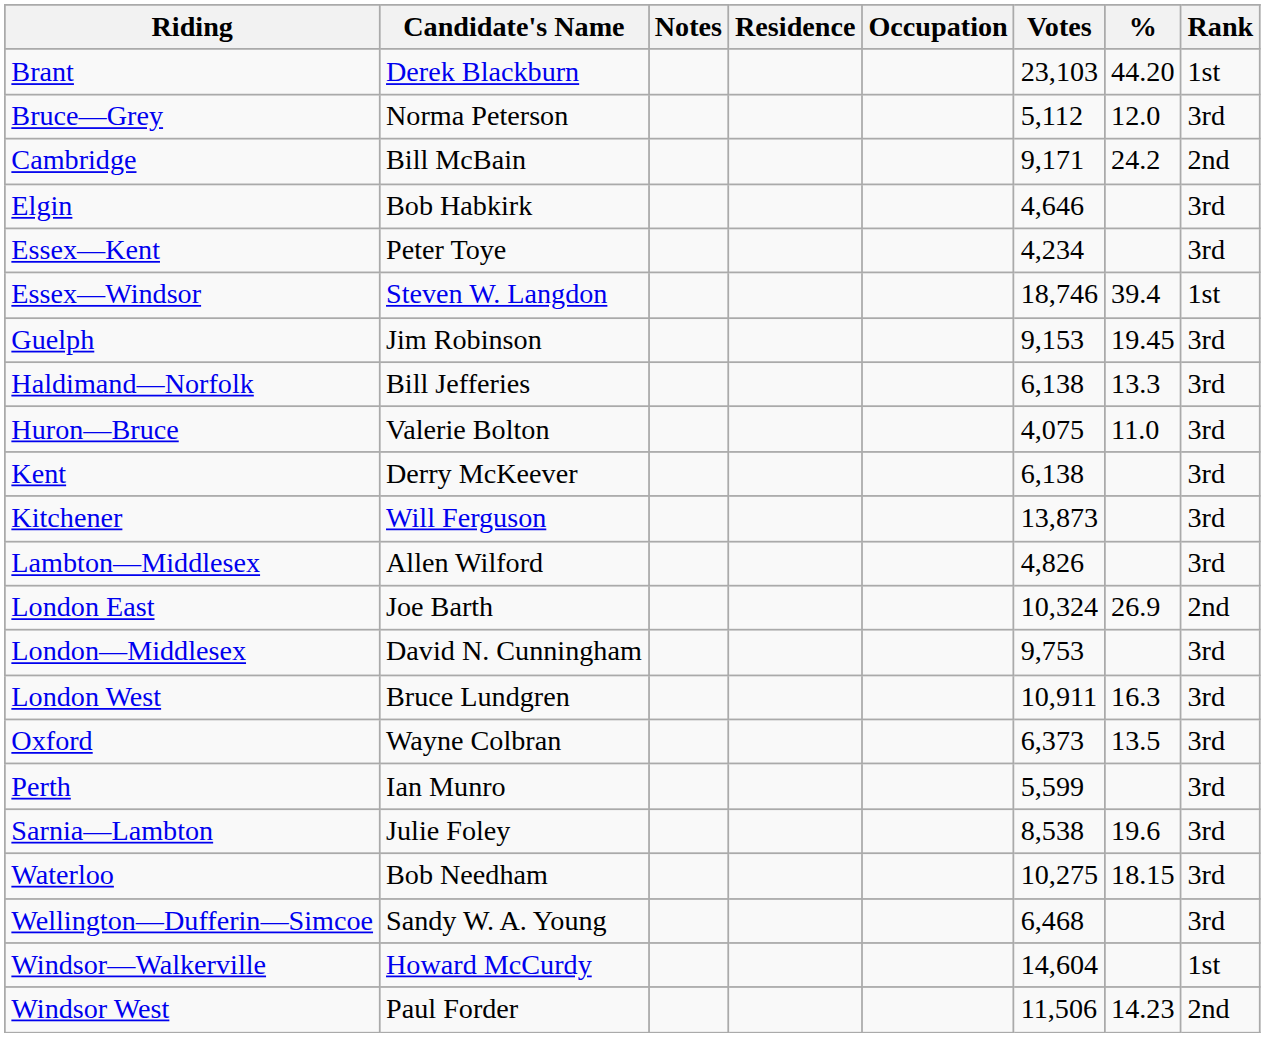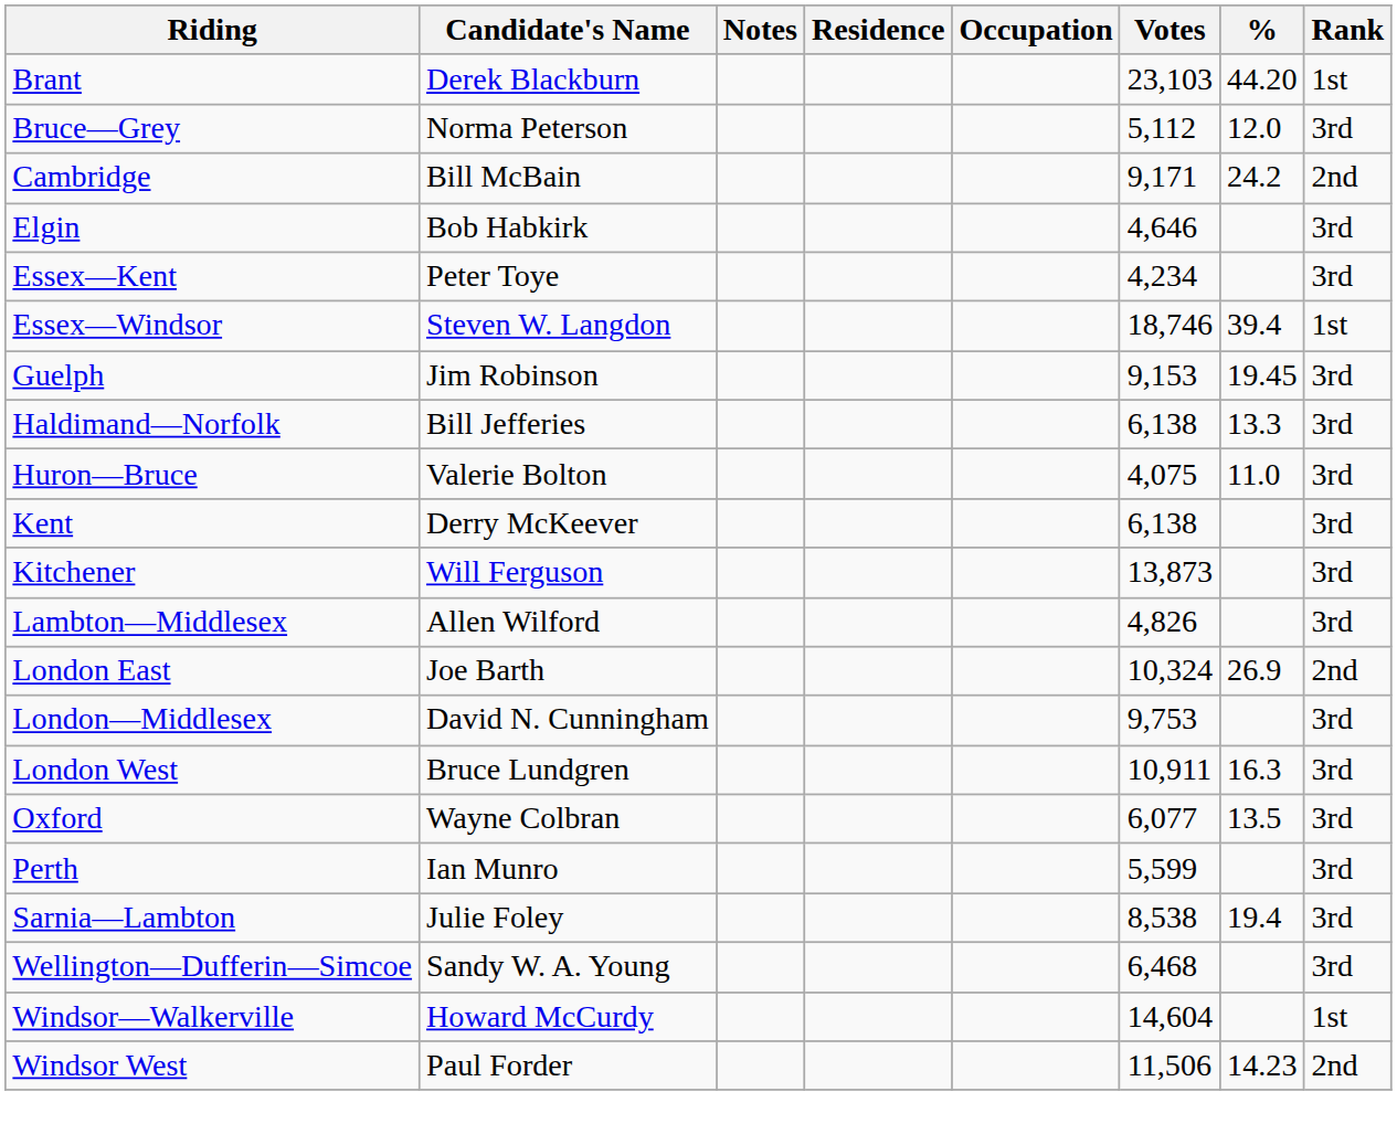 <table class="wikitable sortable">
 <tr>
 <th>Riding<br></th>
 <th>Candidate's Name</th>
 <th>Notes</th>
 <th>Residence</th>
 <th>Occupation</th>
 <th>Votes</th>
 <th>%</th>
 <th>Rank</th>
 </tr>
 <tr>
 <td><a href='#'>Brant</a></td>
 <td><a href='#'>Derek Blackburn</a></td>
 <td></td>
 <td></td>
 <td></td>
 <td>23,103</td>
 <td>44.20</td>
 <td>1st</td>
 </tr>
 <tr>
 <td><a href='#'>Bruce—Grey</a></td>
 <td>Norma Peterson</td>
 <td></td>
 <td></td>
 <td></td>
 <td>5,112</td>
 <td>12.0</td>
 <td>3rd</td>
 </tr>
 <tr>
 <td><a href='#'>Cambridge</a></td>
 <td>Bill McBain</td>
 <td></td>
 <td></td>
 <td></td>
 <td>9,171</td>
 <td>24.2</td>
 <td>2nd</td>
 </tr>
 <tr>
 <td><a href='#'>Elgin</a></td>
 <td>Bob Habkirk</td>
 <td></td>
 <td></td>
 <td></td>
 <td>4,646</td>
 <td></td>
 <td>3rd</td>
 </tr>
 <tr>
 <td><a href='#'>Essex—Kent</a></td>
 <td>Peter Toye</td>
 <td></td>
 <td></td>
 <td></td>
 <td>4,234</td>
 <td></td>
 <td>3rd</td>
 </tr>
 <tr>
 <td><a href='#'>Essex—Windsor</a></td>
 <td><a href='#'>Steven W. Langdon</a></td>
 <td></td>
 <td></td>
 <td></td>
 <td>18,746</td>
 <td>39.4</td>
 <td>1st</td>
 </tr>
 <tr>
 <td><a href='#'>Guelph</a></td>
 <td>Jim Robinson</td>
 <td></td>
 <td></td>
 <td></td>
 <td>9,153</td>
 <td>19.45</td>
 <td>3rd</td>
 </tr>
 <tr>
 <td><a href='#'>Haldimand—Norfolk</a></td>
 <td>Bill Jefferies</td>
 <td></td>
 <td></td>
 <td></td>
 <td>6,138</td>
 <td>13.3</td>
 <td>3rd</td>
 </tr>
 <tr>
 <td><a href='#'>Huron—Bruce</a></td>
 <td>Valerie Bolton</td>
 <td></td>
 <td></td>
 <td></td>
 <td>4,075</td>
 <td>11.0</td>
 <td>3rd</td>
 </tr>
 <tr>
 <td><a href='#'>Kent</a></td>
 <td>Derry McKeever</td>
 <td></td>
 <td></td>
 <td></td>
 <td>6,138</td>
 <td></td>
 <td>3rd</td>
 </tr>
 <tr>
 <td><a href='#'>Kitchener</a></td>
 <td><a href='#'>Will Ferguson</a></td>
 <td></td>
 <td></td>
 <td></td>
 <td>13,873</td>
 <td></td>
 <td>3rd</td>
 </tr>
 <tr>
 <td><a href='#'>Lambton—Middlesex</a></td>
 <td>Allen Wilford</td>
 <td></td>
 <td></td>
 <td></td>
 <td>4,826</td>
 <td></td>
 <td>3rd</td>
 </tr>
 <tr>
 <td><a href='#'>London East</a></td>
 <td>Joe Barth</td>
 <td></td>
 <td></td>
 <td></td>
 <td>10,324</td>
 <td>26.9</td>
 <td>2nd</td>
 </tr>
 <tr>
 <td><a href='#'>London—Middlesex</a></td>
 <td>David N. Cunningham</td>
 <td></td>
 <td></td>
 <td></td>
 <td>9,753</td>
 <td></td>
 <td>3rd</td>
 </tr>
 <tr>
 <td><a href='#'>London West</a></td>
 <td>Bruce Lundgren</td>
 <td></td>
 <td></td>
 <td></td>
 <td>10,911</td>
 <td>16.3</td>
 <td>3rd</td>
 </tr>
 <tr>
 <td><a href='#'>Oxford</a></td>
 <td>Wayne Colbran</td>
 <td></td>
 <td></td>
 <td></td>
-<td>6,373</td>
+<td>6,077</td>
 <td>13.5</td>
 <td>3rd</td>
 </tr>
 <tr>
 <td><a href='#'>Perth</a></td>
 <td>Ian Munro</td>
 <td></td>
 <td></td>
 <td></td>
 <td>5,599</td>
 <td></td>
 <td>3rd</td>
 </tr>
 <tr>
 <td><a href='#'>Sarnia—Lambton</a></td>
 <td>Julie Foley</td>
 <td></td>
 <td></td>
 <td></td>
 <td>8,538</td>
-<td>19.6</td>
-<td>3rd</td>
-</tr>
-<tr>
-<td><a href='#'>Waterloo</a></td>
-<td>Bob Needham</td>
-<td></td>
-<td></td>
-<td></td>
-<td>10,275</td>
-<td>18.15</td>
+<td>19.4</td>
 <td>3rd</td>
 </tr>
 <tr>
 <td><a href='#'>Wellington—Dufferin—Simcoe</a></td>
 <td>Sandy W. A. Young</td>
 <td></td>
 <td></td>
 <td></td>
 <td>6,468</td>
 <td></td>
 <td>3rd</td>
 </tr>
 <tr>
 <td><a href='#'>Windsor—Walkerville</a></td>
 <td><a href='#'>Howard McCurdy</a></td>
 <td></td>
 <td></td>
 <td></td>
 <td>14,604</td>
 <td></td>
 <td>1st</td>
 </tr>
 <tr>
 <td><a href='#'>Windsor West</a></td>
 <td>Paul Forder</td>
 <td></td>
 <td></td>
 <td></td>
 <td>11,506</td>
 <td>14.23</td>
 <td>2nd</td>
 </tr>
 </table>
